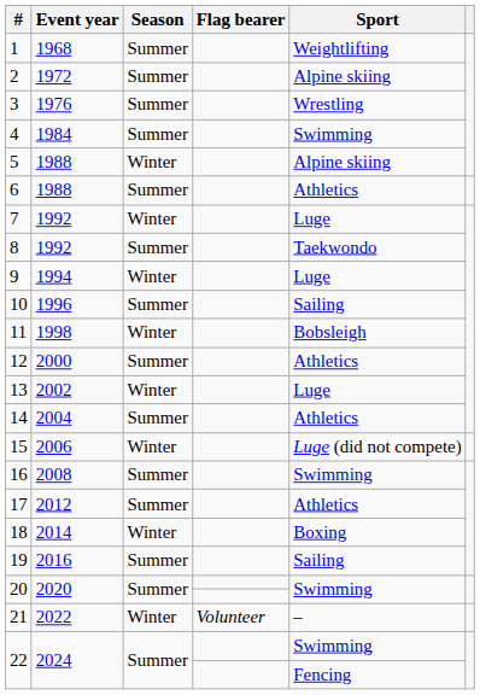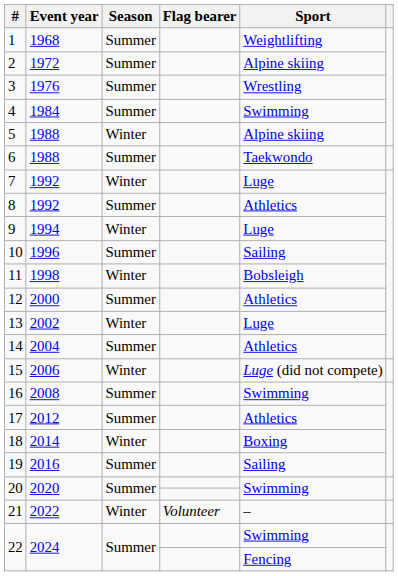 <table class="wikitable sortable">
 <tr>
 <th>#</th>
 <th>Event year</th>
 <th>Season</th>
 <th>Flag bearer</th>
 <th>Sport</th>
 <th></th>
 </tr>
 <tr>
 <td>1</td>
 <td><a href='#'>1968</a></td>
 <td>Summer</td>
 <td></td>
 <td><a href='#'>Weightlifting</a></td>
 <td rowspan=5></td>
 </tr>
 <tr>
 <td>2</td>
 <td><a href='#'>1972</a></td>
 <td>Summer</td>
 <td></td>
 <td><a href='#'>Alpine skiing</a></td>
 </tr>
 <tr>
 <td>3</td>
 <td><a href='#'>1976</a></td>
 <td>Summer</td>
 <td></td>
 <td><a href='#'>Wrestling</a></td>
 </tr>
 <tr>
 <td>4</td>
 <td><a href='#'>1984</a></td>
 <td>Summer</td>
 <td></td>
 <td><a href='#'>Swimming</a></td>
 </tr>
 <tr>
 <td>5</td>
 <td><a href='#'>1988</a></td>
 <td>Winter</td>
 <td></td>
 <td><a href='#'>Alpine skiing</a></td>
 </tr>
 <tr>
 <td>6</td>
 <td><a href='#'>1988</a></td>
 <td>Summer</td>
 <td></td>
-<td><a href='#'>Athletics</a></td>
+<td><a href='#'>Taekwondo</a></td>
 <td></td>
 </tr>
 <tr>
 <td>7</td>
 <td><a href='#'>1992</a></td>
 <td>Winter</td>
 <td></td>
 <td><a href='#'>Luge</a></td>
 <td rowspan=8></td>
 </tr>
 <tr>
 <td>8</td>
 <td><a href='#'>1992</a></td>
 <td>Summer</td>
 <td></td>
-<td><a href='#'>Taekwondo</a></td>
+<td><a href='#'>Athletics</a></td>
 </tr>
 <tr>
 <td>9</td>
 <td><a href='#'>1994</a></td>
 <td>Winter</td>
 <td></td>
 <td><a href='#'>Luge</a></td>
 </tr>
 <tr>
 <td>10</td>
 <td><a href='#'>1996</a></td>
 <td>Summer</td>
 <td></td>
 <td><a href='#'>Sailing</a></td>
 </tr>
 <tr>
 <td>11</td>
 <td><a href='#'>1998</a></td>
 <td>Winter</td>
 <td></td>
 <td><a href='#'>Bobsleigh</a></td>
 </tr>
 <tr>
 <td>12</td>
 <td><a href='#'>2000</a></td>
 <td>Summer</td>
 <td></td>
 <td><a href='#'>Athletics</a></td>
 </tr>
 <tr>
 <td>13</td>
 <td><a href='#'>2002</a></td>
 <td>Winter</td>
 <td></td>
 <td><a href='#'>Luge</a></td>
 </tr>
 <tr>
 <td>14</td>
 <td><a href='#'>2004</a></td>
 <td>Summer</td>
 <td></td>
 <td><a href='#'>Athletics</a></td>
 </tr>
 <tr>
 <td>15</td>
 <td><a href='#'>2006</a></td>
 <td>Winter</td>
 <td></td>
 <td><em><a href='#'>Luge</a></em> (did not compete)</td>
 <td></td>
 </tr>
 <tr>
 <td>16</td>
 <td><a href='#'>2008</a></td>
 <td>Summer</td>
 <td></td>
 <td><a href='#'>Swimming</a></td>
 <td rowspan=4></td>
 </tr>
 <tr>
 <td>17</td>
 <td><a href='#'>2012</a></td>
 <td>Summer</td>
 <td></td>
 <td><a href='#'>Athletics</a></td>
 </tr>
 <tr>
 <td>18</td>
 <td><a href='#'>2014</a></td>
 <td>Winter</td>
 <td></td>
 <td><a href='#'>Boxing</a></td>
 </tr>
 <tr>
 <td>19</td>
 <td><a href='#'>2016</a></td>
 <td>Summer</td>
 <td></td>
 <td><a href='#'>Sailing</a></td>
 </tr>
 <tr>
 <td rowspan=2>20</td>
 <td rowspan=2><a href='#'>2020</a></td>
 <td rowspan=2>Summer</td>
 <td></td>
 <td rowspan=2><a href='#'>Swimming</a></td>
 <td rowspan=2></td>
 </tr>
 <tr>
 <td></td>
 </tr>
 <tr>
 <td>21</td>
 <td><a href='#'>2022</a></td>
 <td>Winter</td>
 <td><em>Volunteer</em></td>
 <td>–</td>
 <td></td>
 </tr>
 <tr>
 <td rowspan=2>22</td>
 <td rowspan=2><a href='#'>2024</a></td>
 <td rowspan=2>Summer</td>
 <td></td>
 <td><a href='#'>Swimming</a></td>
 <td rowspan=2></td>
 </tr>
 <tr>
 <td></td>
 <td><a href='#'>Fencing</a></td>
 </tr>
 </table>
